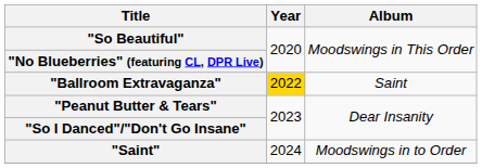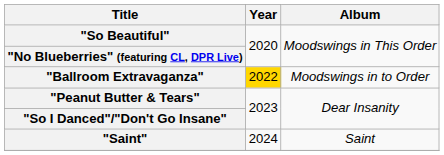 <table class="wikitable plainrowheaders" style="text-align:center;">
 <tr>
 <th scope="col">Title</th>
 <th scope="col">Year</th>
 <th scope="col">Album</th>
 </tr>
 <tr>
 <th scope="row">"So Beautiful"</th>
 <td rowspan="2">2020</td>
 <td rowspan="2"><em>Moodswings in This Order</em></td>
 </tr>
 <tr>
 <th scope="row">"No Blueberries" <small>(featuring <a href='#'>CL</a>, <a href='#'>DPR Live</a>)</small></th>
 </tr>
 <tr>
 <th scope="row">"Ballroom Extravaganza"</th>
 <td style="background: gold;">2022</td>
-<td rowspan="1"><em>Saint</em></td>
+<td><em>Moodswings in to Order</em></td>
 </tr>
 <tr>
 <th scope="row">"Peanut Butter & Tears"</th>
 <td rowspan="2">2023</td>
 <td rowspan="2"><em>Dear Insanity</em></td>
 </tr>
 <tr>
 <th scope="row">"So I Danced"/"Don't Go Insane"</th>
 </tr>
 <tr>
 <th scope="row">"Saint"</th>
 <td rowspan="1">2024</td>
-<td><em>Moodswings in to Order</em></td>
+<td rowspan="1"><em>Saint</em></td>
 </tr>
 <tr>
 </tr>
 </table>
